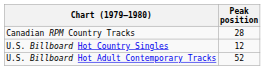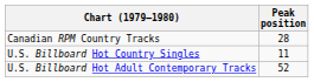 <table class="wikitable sortable">
 <tr>
 <th>Chart (1979–1980)</th>
 <th>Peak<br>position</th>
 </tr>
 <tr>
 <td>Canadian <em>RPM</em> Country Tracks</td>
 <td align="center">28</td>
 </tr>
 <tr>
 <td>U.S. <em>Billboard</em> <a href='#'>Hot Country Singles</a></td>
-<td align="center">12</td>
+<td align="center">11</td>
 </tr>
 <tr>
 <td>U.S. <em>Billboard</em> <a href='#'>Hot Adult Contemporary Tracks</a></td>
 <td align="center">52</td>
 </tr>
 </table>
